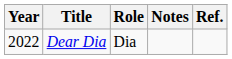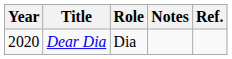 <table class="wikitable sortable">
 <tr>
 <th>Year</th>
 <th>Title</th>
 <th>Role</th>
 <th>Notes</th>
 <th>Ref.</th>
 </tr>
 <tr>
-<td>2022</td>
+<td>2020</td>
 <td><em><a href='#'>Dear Dia</a> </em></td>
 <td>Dia</td>
 <td></td>
 <td></td>
 </tr>
 </table>
